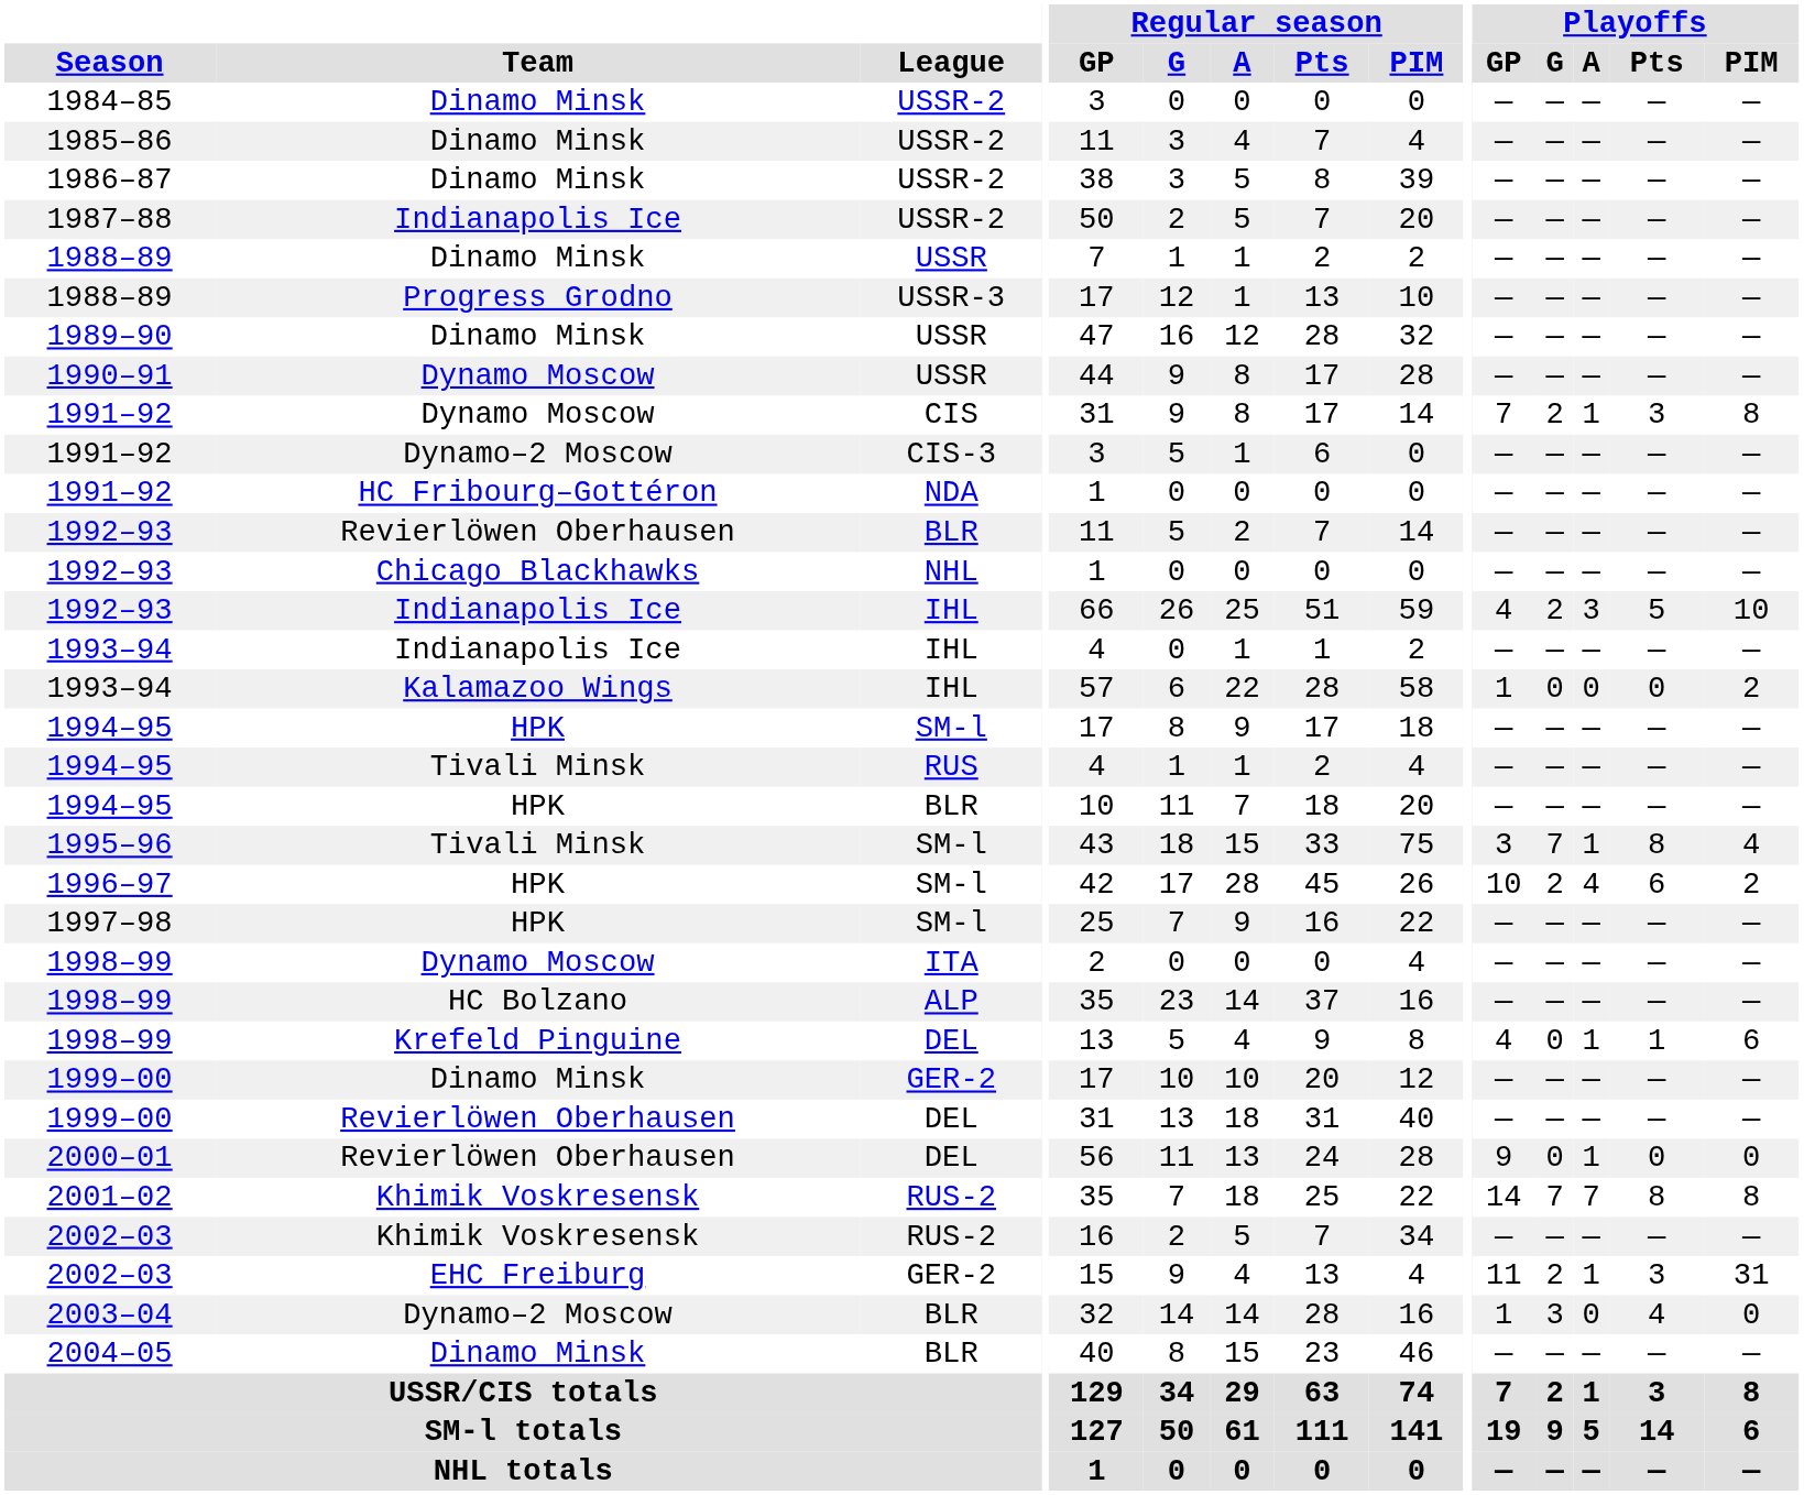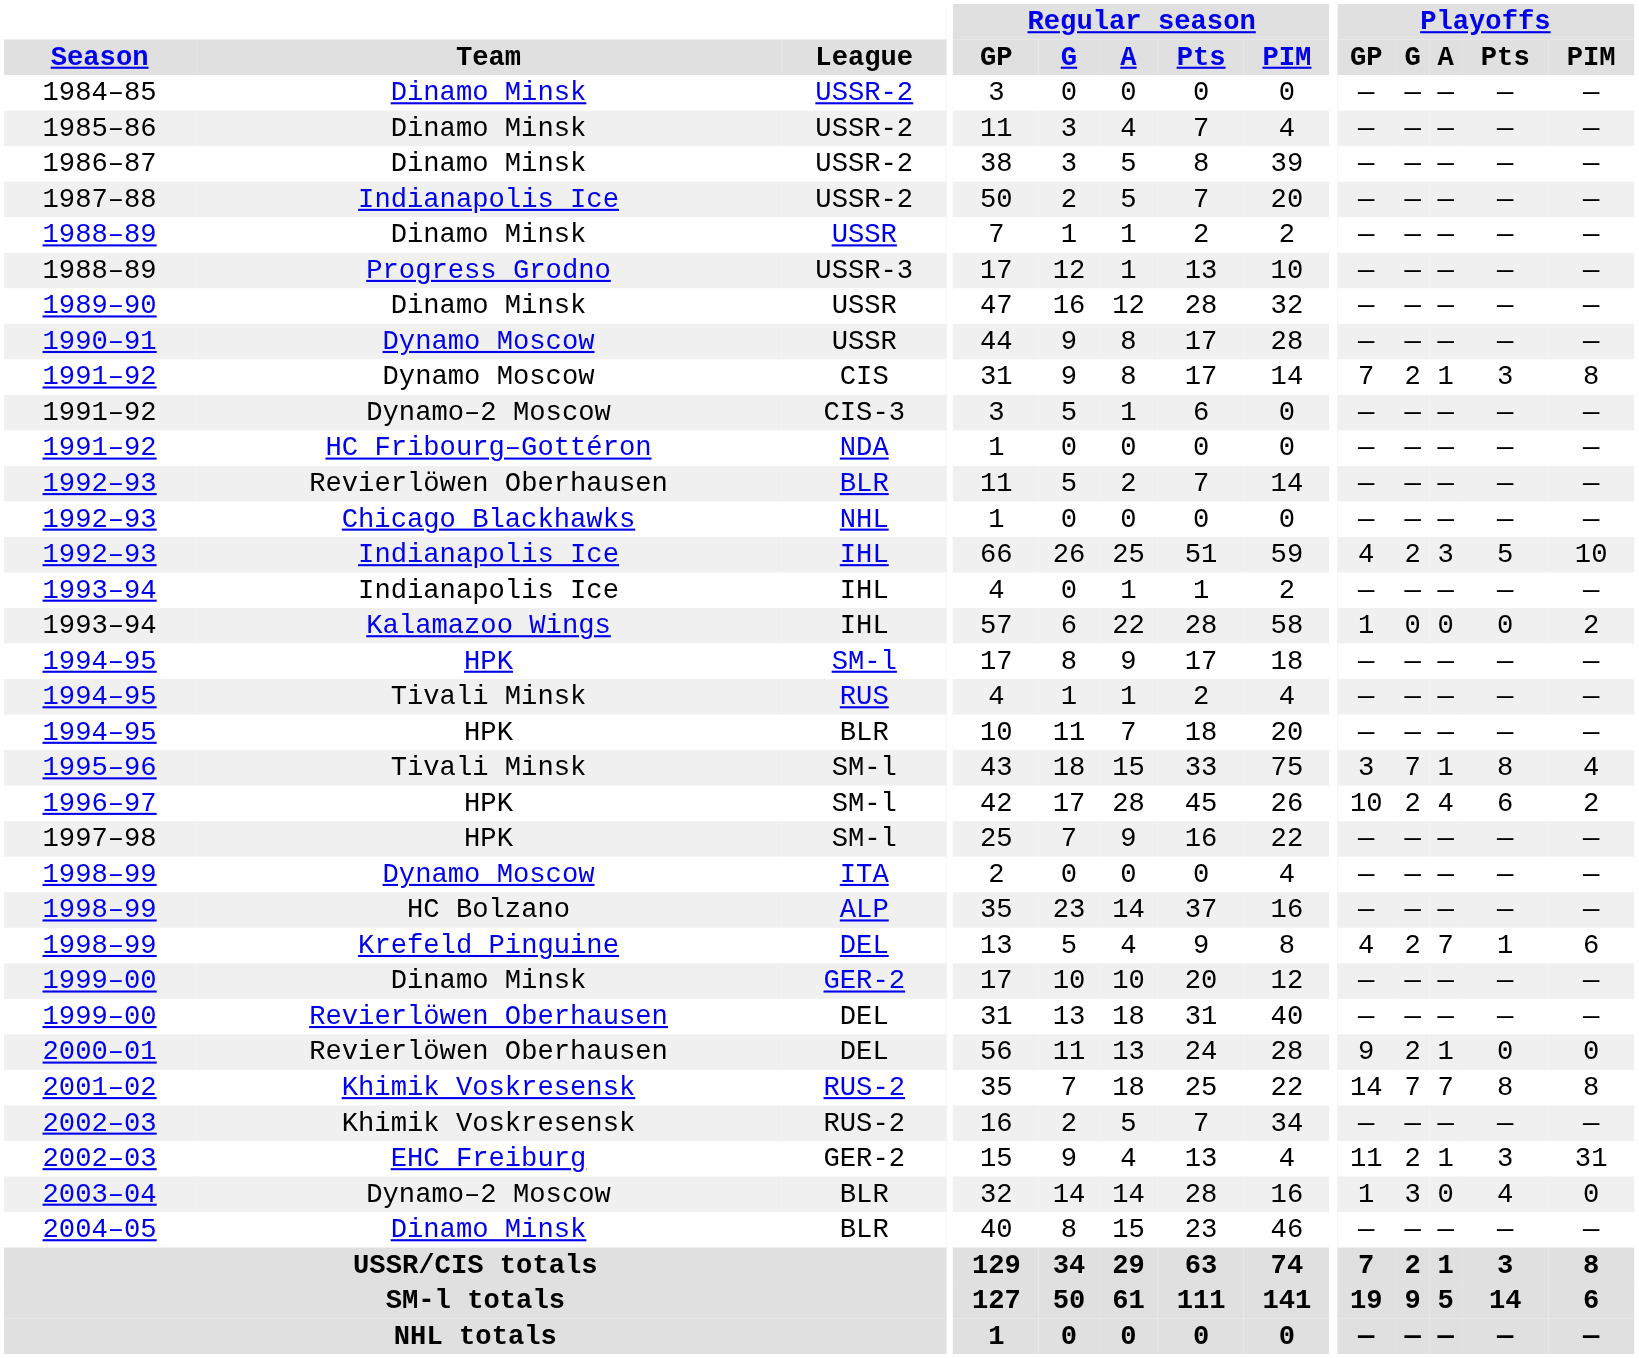 <table border="0" cellpadding="1" cellspacing="0" style="text-align:center; width:60em">
 <tr bgcolor="#e0e0e0">
 <th colspan="3" bgcolor="#ffffff"></th>
 <th rowspan="100" bgcolor="#ffffff"></th>
 <th colspan="5"><a href='#'>Regular season</a></th>
 <th rowspan="100" bgcolor="#ffffff"></th>
 <th colspan="5"><a href='#'>Playoffs</a></th>
 </tr>
 <tr bgcolor="#e0e0e0">
 <th><a href='#'>Season</a></th>
 <th>Team</th>
 <th>League</th>
 <th>GP</th>
 <th><a href='#'>G</a></th>
 <th><a href='#'>A</a></th>
 <th><a href='#'>Pts</a></th>
 <th><a href='#'>PIM</a></th>
 <th>GP</th>
 <th>G</th>
 <th>A</th>
 <th>Pts</th>
 <th>PIM</th>
 </tr>
 <tr>
 <td>1984–85</td>
 <td><a href='#'>Dinamo Minsk</a></td>
 <td><a href='#'>USSR-2</a></td>
 <td>3</td>
 <td>0</td>
 <td>0</td>
 <td>0</td>
 <td>0</td>
 <td>—</td>
 <td>—</td>
 <td>—</td>
 <td>—</td>
 <td>—</td>
 </tr>
 <tr bgcolor="#f0f0f0">
 <td>1985–86</td>
 <td>Dinamo Minsk</td>
 <td>USSR-2</td>
 <td>11</td>
 <td>3</td>
 <td>4</td>
 <td>7</td>
 <td>4</td>
 <td>—</td>
 <td>—</td>
 <td>—</td>
 <td>—</td>
 <td>—</td>
 </tr>
 <tr>
 <td>1986–87</td>
 <td>Dinamo Minsk</td>
 <td>USSR-2</td>
 <td>38</td>
 <td>3</td>
 <td>5</td>
 <td>8</td>
 <td>39</td>
 <td>—</td>
 <td>—</td>
 <td>—</td>
 <td>—</td>
 <td>—</td>
 </tr>
 <tr bgcolor="#f0f0f0">
 <td>1987–88</td>
 <td><a href='#'>Indianapolis Ice</a></td>
 <td>USSR-2</td>
 <td>50</td>
 <td>2</td>
 <td>5</td>
 <td>7</td>
 <td>20</td>
 <td>—</td>
 <td>—</td>
 <td>—</td>
 <td>—</td>
 <td>—</td>
 </tr>
 <tr>
 <td><a href='#'>1988–89</a></td>
 <td>Dinamo Minsk</td>
 <td><a href='#'>USSR</a></td>
 <td>7</td>
 <td>1</td>
 <td>1</td>
 <td>2</td>
 <td>2</td>
 <td>—</td>
 <td>—</td>
 <td>—</td>
 <td>—</td>
 <td>—</td>
 </tr>
 <tr bgcolor="#f0f0f0">
 <td>1988–89</td>
 <td><a href='#'>Progress Grodno</a></td>
 <td>USSR-3</td>
 <td>17</td>
 <td>12</td>
 <td>1</td>
 <td>13</td>
 <td>10</td>
 <td>—</td>
 <td>—</td>
 <td>—</td>
 <td>—</td>
 <td>—</td>
 </tr>
 <tr>
 <td><a href='#'>1989–90</a></td>
 <td>Dinamo Minsk</td>
 <td>USSR</td>
 <td>47</td>
 <td>16</td>
 <td>12</td>
 <td>28</td>
 <td>32</td>
 <td>—</td>
 <td>—</td>
 <td>—</td>
 <td>—</td>
 <td>—</td>
 </tr>
 <tr bgcolor="#f0f0f0">
 <td><a href='#'>1990–91</a></td>
 <td><a href='#'>Dynamo Moscow</a></td>
 <td>USSR</td>
 <td>44</td>
 <td>9</td>
 <td>8</td>
 <td>17</td>
 <td>28</td>
 <td>—</td>
 <td>—</td>
 <td>—</td>
 <td>—</td>
 <td>—</td>
 </tr>
 <tr>
 <td><a href='#'>1991–92</a></td>
 <td>Dynamo Moscow</td>
 <td>CIS</td>
 <td>31</td>
 <td>9</td>
 <td>8</td>
 <td>17</td>
 <td>14</td>
 <td>7</td>
 <td>2</td>
 <td>1</td>
 <td>3</td>
 <td>8</td>
 </tr>
 <tr bgcolor="#f0f0f0">
 <td>1991–92</td>
 <td>Dynamo–2 Moscow</td>
 <td>CIS-3</td>
 <td>3</td>
 <td>5</td>
 <td>1</td>
 <td>6</td>
 <td>0</td>
 <td>—</td>
 <td>—</td>
 <td>—</td>
 <td>—</td>
 <td>—</td>
 </tr>
 <tr>
 <td><a href='#'>1991–92</a></td>
 <td><a href='#'>HC Fribourg–Gottéron</a></td>
 <td><a href='#'>NDA</a></td>
 <td>1</td>
 <td>0</td>
 <td>0</td>
 <td>0</td>
 <td>0</td>
 <td>—</td>
 <td>—</td>
 <td>—</td>
 <td>—</td>
 <td>—</td>
 </tr>
 <tr bgcolor="#f0f0f0">
 <td><a href='#'>1992–93</a></td>
 <td>Revierlöwen Oberhausen</td>
 <td><a href='#'>BLR</a></td>
 <td>11</td>
 <td>5</td>
 <td>2</td>
 <td>7</td>
 <td>14</td>
 <td>—</td>
 <td>—</td>
 <td>—</td>
 <td>—</td>
 <td>—</td>
 </tr>
 <tr>
 <td><a href='#'>1992–93</a></td>
 <td><a href='#'>Chicago Blackhawks</a></td>
 <td><a href='#'>NHL</a></td>
 <td>1</td>
 <td>0</td>
 <td>0</td>
 <td>0</td>
 <td>0</td>
 <td>—</td>
 <td>—</td>
 <td>—</td>
 <td>—</td>
 <td>—</td>
 </tr>
 <tr bgcolor="#f0f0f0">
 <td><a href='#'>1992–93</a></td>
 <td><a href='#'>Indianapolis Ice</a></td>
 <td><a href='#'>IHL</a></td>
 <td>66</td>
 <td>26</td>
 <td>25</td>
 <td>51</td>
 <td>59</td>
 <td>4</td>
 <td>2</td>
 <td>3</td>
 <td>5</td>
 <td>10</td>
 </tr>
 <tr>
 <td><a href='#'>1993–94</a></td>
 <td>Indianapolis Ice</td>
 <td>IHL</td>
 <td>4</td>
 <td>0</td>
 <td>1</td>
 <td>1</td>
 <td>2</td>
 <td>—</td>
 <td>—</td>
 <td>—</td>
 <td>—</td>
 <td>—</td>
 </tr>
 <tr bgcolor="#f0f0f0">
 <td>1993–94</td>
 <td><a href='#'>Kalamazoo Wings</a></td>
 <td>IHL</td>
 <td>57</td>
 <td>6</td>
 <td>22</td>
 <td>28</td>
 <td>58</td>
 <td>1</td>
 <td>0</td>
 <td>0</td>
 <td>0</td>
 <td>2</td>
 </tr>
 <tr>
 <td><a href='#'>1994–95</a></td>
 <td><a href='#'>HPK</a></td>
 <td><a href='#'>SM-l</a></td>
 <td>17</td>
 <td>8</td>
 <td>9</td>
 <td>17</td>
 <td>18</td>
 <td>—</td>
 <td>—</td>
 <td>—</td>
 <td>—</td>
 <td>—</td>
 </tr>
 <tr bgcolor="#f0f0f0">
 <td><a href='#'>1994–95</a></td>
 <td>Tivali Minsk</td>
 <td><a href='#'>RUS</a></td>
 <td>4</td>
 <td>1</td>
 <td>1</td>
 <td>2</td>
 <td>4</td>
 <td>—</td>
 <td>—</td>
 <td>—</td>
 <td>—</td>
 <td>—</td>
 </tr>
 <tr>
 <td><a href='#'>1994–95</a></td>
 <td>HPK</td>
 <td>BLR</td>
 <td>10</td>
 <td>11</td>
 <td>7</td>
 <td>18</td>
 <td>20</td>
 <td>—</td>
 <td>—</td>
 <td>—</td>
 <td>—</td>
 <td>—</td>
 </tr>
 <tr bgcolor="#f0f0f0">
 <td><a href='#'>1995–96</a></td>
 <td>Tivali Minsk</td>
 <td>SM-l</td>
 <td>43</td>
 <td>18</td>
 <td>15</td>
 <td>33</td>
 <td>75</td>
 <td>3</td>
 <td>7</td>
 <td>1</td>
 <td>8</td>
 <td>4</td>
 </tr>
 <tr>
 <td><a href='#'>1996–97</a></td>
 <td>HPK</td>
 <td>SM-l</td>
 <td>42</td>
 <td>17</td>
 <td>28</td>
 <td>45</td>
 <td>26</td>
 <td>10</td>
 <td>2</td>
 <td>4</td>
 <td>6</td>
 <td>2</td>
 </tr>
 <tr bgcolor="#f0f0f0">
 <td>1997–98</td>
 <td>HPK</td>
 <td>SM-l</td>
 <td>25</td>
 <td>7</td>
 <td>9</td>
 <td>16</td>
 <td>22</td>
 <td>—</td>
 <td>—</td>
 <td>—</td>
 <td>—</td>
 <td>—</td>
 </tr>
 <tr>
 <td><a href='#'>1998–99</a></td>
 <td><a href='#'>Dynamo Moscow</a></td>
 <td><a href='#'>ITA</a></td>
 <td>2</td>
 <td>0</td>
 <td>0</td>
 <td>0</td>
 <td>4</td>
 <td>—</td>
 <td>—</td>
 <td>—</td>
 <td>—</td>
 <td>—</td>
 </tr>
 <tr bgcolor="#f0f0f0">
 <td><a href='#'>1998–99</a></td>
 <td>HC Bolzano</td>
 <td><a href='#'>ALP</a></td>
 <td>35</td>
 <td>23</td>
 <td>14</td>
 <td>37</td>
 <td>16</td>
 <td>—</td>
 <td>—</td>
 <td>—</td>
 <td>—</td>
 <td>—</td>
 </tr>
 <tr>
 <td><a href='#'>1998–99</a></td>
 <td><a href='#'>Krefeld Pinguine</a></td>
 <td><a href='#'>DEL</a></td>
 <td>13</td>
 <td>5</td>
 <td>4</td>
 <td>9</td>
 <td>8</td>
 <td>4</td>
-<td>0</td>
-<td>1</td>
+<td>2</td>
+<td>7</td>
 <td>1</td>
 <td>6</td>
 </tr>
 <tr bgcolor="#f0f0f0">
 <td><a href='#'>1999–00</a></td>
 <td>Dinamo Minsk</td>
 <td><a href='#'>GER-2</a></td>
 <td>17</td>
 <td>10</td>
 <td>10</td>
 <td>20</td>
 <td>12</td>
 <td>—</td>
 <td>—</td>
 <td>—</td>
 <td>—</td>
 <td>—</td>
 </tr>
 <tr>
 <td><a href='#'>1999–00</a></td>
 <td><a href='#'>Revierlöwen Oberhausen</a></td>
 <td>DEL</td>
 <td>31</td>
 <td>13</td>
 <td>18</td>
 <td>31</td>
 <td>40</td>
 <td>—</td>
 <td>—</td>
 <td>—</td>
 <td>—</td>
 <td>—</td>
 </tr>
 <tr bgcolor="#f0f0f0">
 <td><a href='#'>2000–01</a></td>
 <td>Revierlöwen Oberhausen</td>
 <td>DEL</td>
 <td>56</td>
 <td>11</td>
 <td>13</td>
 <td>24</td>
 <td>28</td>
 <td>9</td>
-<td>0</td>
+<td>2</td>
 <td>1</td>
 <td>0</td>
 <td>0</td>
 </tr>
 <tr>
 <td><a href='#'>2001–02</a></td>
 <td><a href='#'>Khimik Voskresensk</a></td>
 <td><a href='#'>RUS-2</a></td>
 <td>35</td>
 <td>7</td>
 <td>18</td>
 <td>25</td>
 <td>22</td>
 <td>14</td>
 <td>7</td>
 <td>7</td>
 <td>8</td>
 <td>8</td>
 </tr>
 <tr bgcolor="#f0f0f0">
 <td><a href='#'>2002–03</a></td>
 <td>Khimik Voskresensk</td>
 <td>RUS-2</td>
 <td>16</td>
 <td>2</td>
 <td>5</td>
 <td>7</td>
 <td>34</td>
 <td>—</td>
 <td>—</td>
 <td>—</td>
 <td>—</td>
 <td>—</td>
 </tr>
 <tr>
 <td><a href='#'>2002–03</a></td>
 <td><a href='#'>EHC Freiburg</a></td>
 <td>GER-2</td>
 <td>15</td>
 <td>9</td>
 <td>4</td>
 <td>13</td>
 <td>4</td>
 <td>11</td>
 <td>2</td>
 <td>1</td>
 <td>3</td>
 <td>31</td>
 </tr>
 <tr bgcolor="#f0f0f0">
 <td><a href='#'>2003–04</a></td>
 <td>Dynamo–2 Moscow</td>
 <td>BLR</td>
 <td>32</td>
 <td>14</td>
 <td>14</td>
 <td>28</td>
 <td>16</td>
 <td>1</td>
 <td>3</td>
 <td>0</td>
 <td>4</td>
 <td>0</td>
 </tr>
 <tr>
 <td><a href='#'>2004–05</a></td>
 <td><a href='#'>Dinamo Minsk</a></td>
 <td>BLR</td>
 <td>40</td>
 <td>8</td>
 <td>15</td>
 <td>23</td>
 <td>46</td>
 <td>—</td>
 <td>—</td>
 <td>—</td>
 <td>—</td>
 <td>—</td>
 </tr>
 <tr bgcolor="#e0e0e0">
 <th colspan="3">USSR/CIS totals</th>
 <th>129</th>
 <th>34</th>
 <th>29</th>
 <th>63</th>
 <th>74</th>
 <th>7</th>
 <th>2</th>
 <th>1</th>
 <th>3</th>
 <th>8</th>
 </tr>
 <tr bgcolor="#e0e0e0">
 <th colspan="3">SM-l totals</th>
 <th>127</th>
 <th>50</th>
 <th>61</th>
 <th>111</th>
 <th>141</th>
 <th>19</th>
 <th>9</th>
 <th>5</th>
 <th>14</th>
 <th>6</th>
 </tr>
 <tr bgcolor="#e0e0e0">
 <th colspan="3">NHL totals</th>
 <th>1</th>
 <th>0</th>
 <th>0</th>
 <th>0</th>
 <th>0</th>
 <th>—</th>
 <th>—</th>
 <th>—</th>
 <th>—</th>
 <th>—</th>
 </tr>
 </table>
